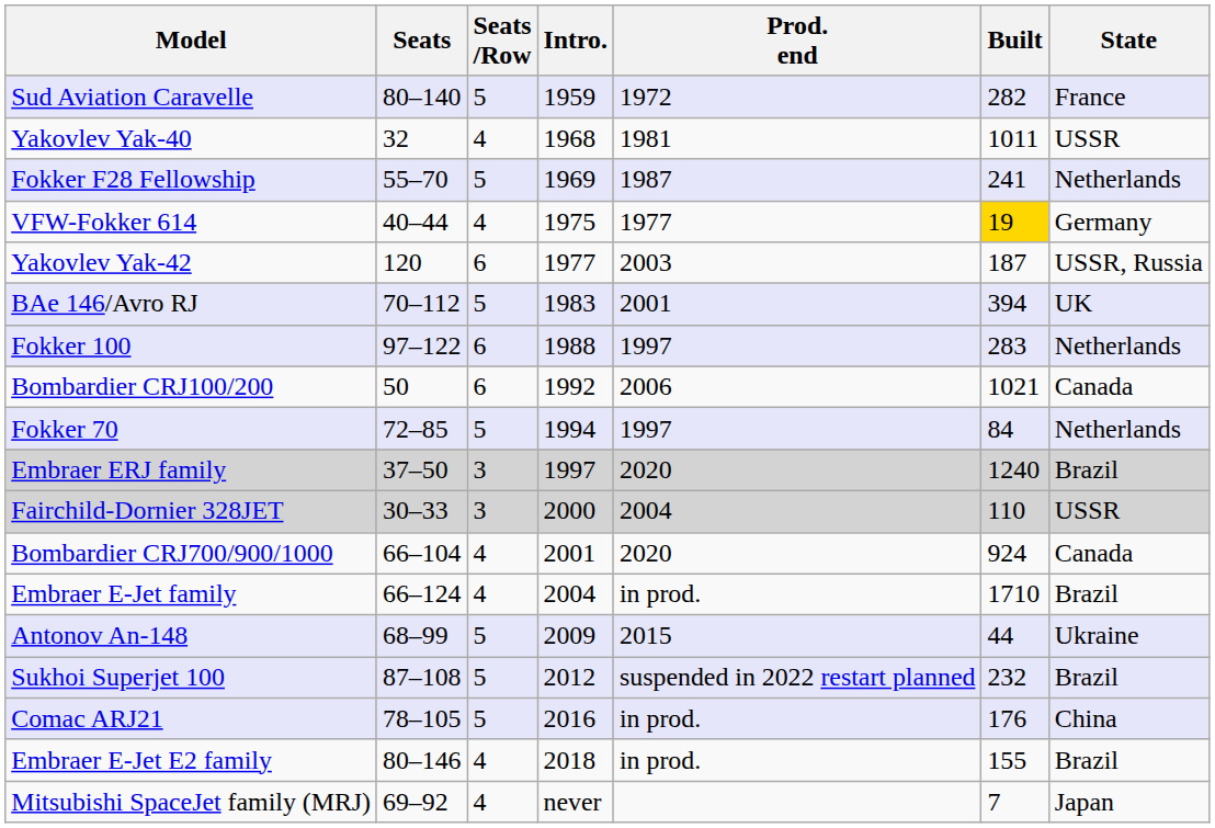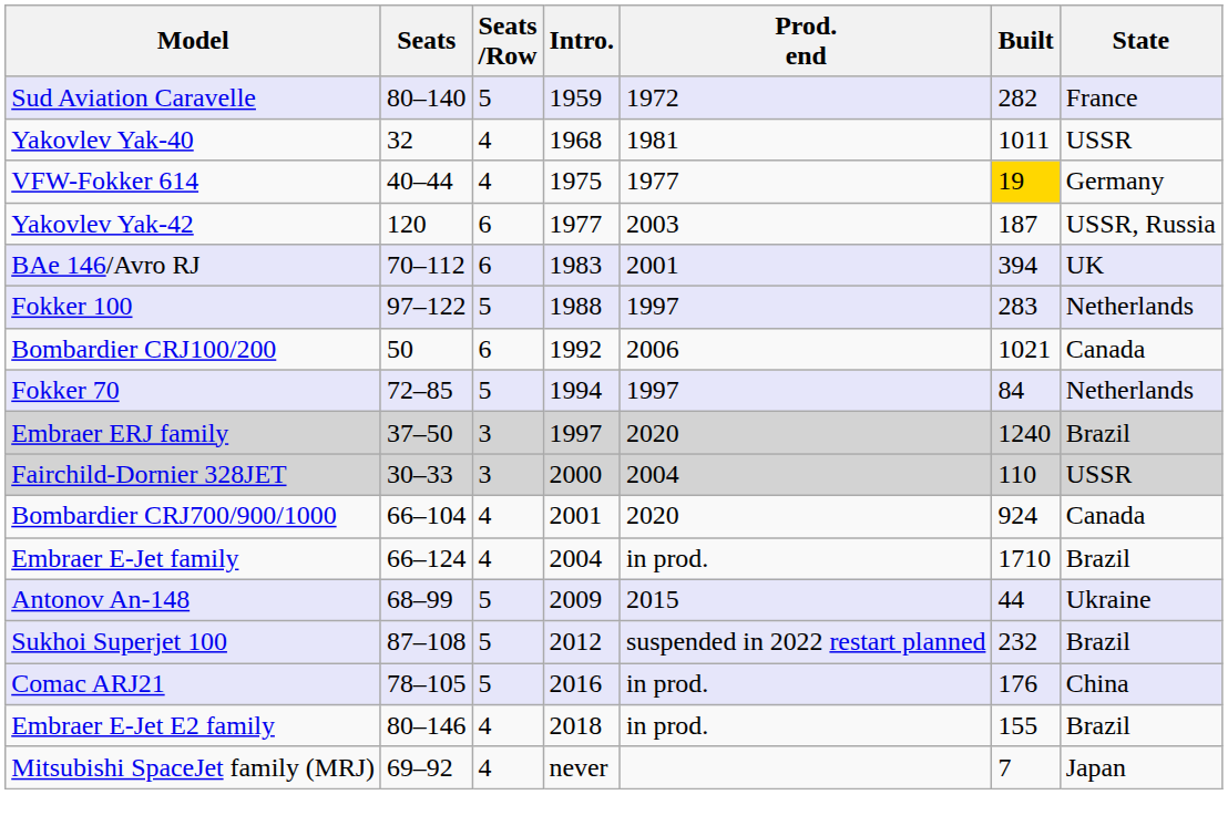 <table class="wikitable sortable">
 <tr>
 <th>Model</th>
 <th data-sort-type="number">Seats</th>
 <th data-sort-type="number">Seats<br>/Row</th>
 <th data-sort-type="number">Intro.</th>
 <th data-sort-type="number">Prod.<br>end</th>
 <th data-sort-type="number">Built</th>
 <th>State</th>
 </tr>
 <tr style="background-color: lavender">
 <td><a href='#'>Sud Aviation Caravelle</a></td>
 <td>80–140</td>
 <td>5</td>
 <td>1959</td>
 <td>1972</td>
 <td>282</td>
 <td>France</td>
 </tr>
 <tr>
 <td><a href='#'>Yakovlev Yak-40</a></td>
 <td>32</td>
 <td>4</td>
 <td>1968</td>
 <td>1981</td>
 <td>1011</td>
 <td>USSR</td>
 </tr>
-<tr style="background-color: lavender">
-<td><a href='#'>Fokker F28 Fellowship</a></td>
-<td>55–70</td>
-<td>5</td>
-<td>1969</td>
-<td>1987</td>
-<td>241</td>
-<td>Netherlands</td>
-</tr>
 <tr>
 <td><a href='#'>VFW-Fokker 614</a></td>
 <td>40–44</td>
 <td>4</td>
 <td>1975</td>
 <td>1977</td>
 <td style="background: gold;">19</td>
 <td>Germany</td>
 </tr>
 <tr>
 <td><a href='#'>Yakovlev Yak-42</a></td>
 <td>120</td>
 <td>6</td>
 <td>1977</td>
 <td>2003</td>
 <td>187</td>
 <td>USSR, Russia</td>
 </tr>
 <tr style="background-color: lavender">
 <td><a href='#'>BAe 146</a>/Avro RJ</td>
 <td>70–112</td>
-<td>5</td>
+<td>6</td>
 <td>1983</td>
 <td>2001</td>
 <td>394</td>
 <td>UK</td>
 </tr>
 <tr style="background-color: lavender">
 <td><a href='#'>Fokker 100</a></td>
 <td>97–122</td>
-<td>6</td>
+<td>5</td>
 <td>1988</td>
 <td>1997</td>
 <td>283</td>
 <td>Netherlands</td>
 </tr>
 <tr>
 <td><a href='#'>Bombardier CRJ100/200</a></td>
 <td>50</td>
 <td>6</td>
 <td>1992</td>
 <td>2006</td>
 <td>1021</td>
 <td>Canada</td>
 </tr>
 <tr style="background-color: lavender">
 <td><a href='#'>Fokker 70</a></td>
 <td>72–85</td>
 <td>5</td>
 <td>1994</td>
 <td>1997</td>
 <td>84</td>
 <td>Netherlands</td>
 </tr>
 <tr style="background-color: lightgrey">
 <td><a href='#'>Embraer ERJ family</a></td>
 <td>37–50</td>
 <td>3</td>
 <td>1997</td>
 <td>2020</td>
 <td>1240</td>
 <td>Brazil</td>
 </tr>
 <tr style="background-color: lightgrey">
 <td><a href='#'>Fairchild-Dornier 328JET</a></td>
 <td>30–33</td>
 <td>3</td>
 <td>2000</td>
 <td>2004</td>
 <td>110</td>
 <td>USSR</td>
 </tr>
 <tr>
 <td><a href='#'>Bombardier CRJ700/900/1000</a></td>
 <td>66–104</td>
 <td>4</td>
 <td>2001</td>
 <td>2020</td>
 <td>924</td>
 <td>Canada</td>
 </tr>
 <tr>
 <td><a href='#'>Embraer E-Jet family</a></td>
 <td>66–124</td>
 <td>4</td>
 <td>2004</td>
 <td>in prod.</td>
 <td>1710</td>
 <td>Brazil</td>
 </tr>
 <tr style="background-color: lavender">
 <td><a href='#'>Antonov An-148</a></td>
 <td>68–99</td>
 <td>5</td>
 <td>2009</td>
 <td>2015</td>
 <td>44</td>
 <td>Ukraine</td>
 </tr>
 <tr style="background-color: lavender">
 <td><a href='#'>Sukhoi Superjet 100</a></td>
 <td>87–108</td>
 <td>5</td>
 <td>2012</td>
 <td>suspended in 2022 <a href='#'>restart planned</a></td>
 <td>232</td>
 <td>Brazil</td>
 </tr>
 <tr style="background-color: lavender">
 <td><a href='#'>Comac ARJ21</a></td>
 <td>78–105</td>
 <td>5</td>
 <td>2016</td>
 <td>in prod.</td>
 <td>176</td>
 <td>China</td>
 </tr>
 <tr>
 <td><a href='#'>Embraer E-Jet E2 family</a></td>
 <td>80–146</td>
 <td>4</td>
 <td>2018</td>
 <td>in prod.</td>
 <td>155</td>
 <td>Brazil</td>
 </tr>
 <tr>
 <td><a href='#'>Mitsubishi SpaceJet</a> family (MRJ)</td>
 <td>69–92</td>
 <td>4</td>
 <td>never</td>
 <td></td>
 <td>7</td>
 <td>Japan</td>
 </tr>
 </table>
